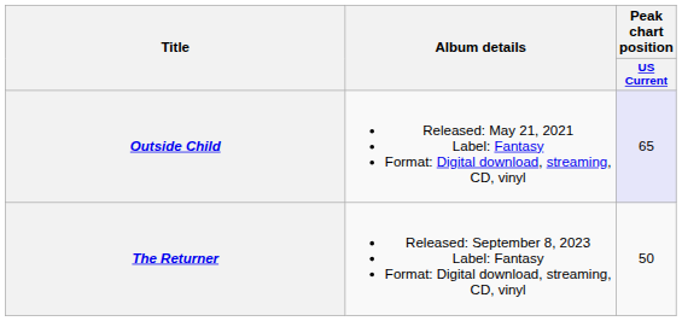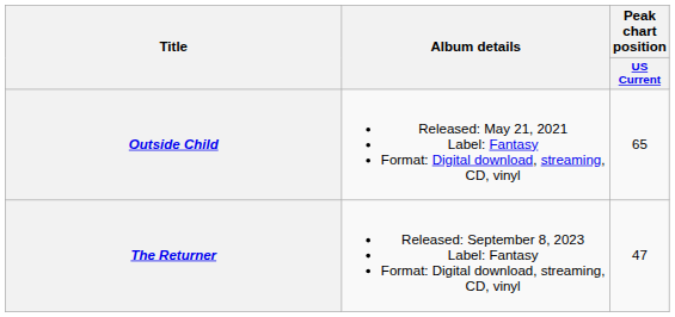 <table class="wikitable plainrowheaders" style="text-align:center;" border="1">
 <tr>
 <th scope="col" rowspan="2" style="width:24em;">Title</th>
 <th scope="col" rowspan="2" style="width:19em;">Album details</th>
 <th scope="col" colspan="2">Peak chart position</th>
 </tr>
 <tr>
 <th scope="col" style="width:3em;font-size:85%;"><a href='#'>US<br>Current</a><br></th>
 </tr>
 <tr>
 <th scope="row"><em><a href='#'>Outside Child</a></em></th>
 <td><br><ul><li>Released: May 21, 2021</li><li>Label: <a href='#'>Fantasy</a></li><li>Format: <a href='#'>Digital download</a>, <a href='#'>streaming</a>, CD, vinyl</li></ul></td>
-<td style="background: lavender;">65</td>
+<td>65</td>
 </tr>
 <tr>
 <th scope="row"><em><a href='#'>The Returner</a></em></th>
 <td><br><ul><li>Released: September 8, 2023</li><li>Label: Fantasy</li><li>Format: Digital download, streaming, CD, vinyl</li></ul></td>
-<td>50</td>
+<td>47</td>
 </tr>
 </table>
